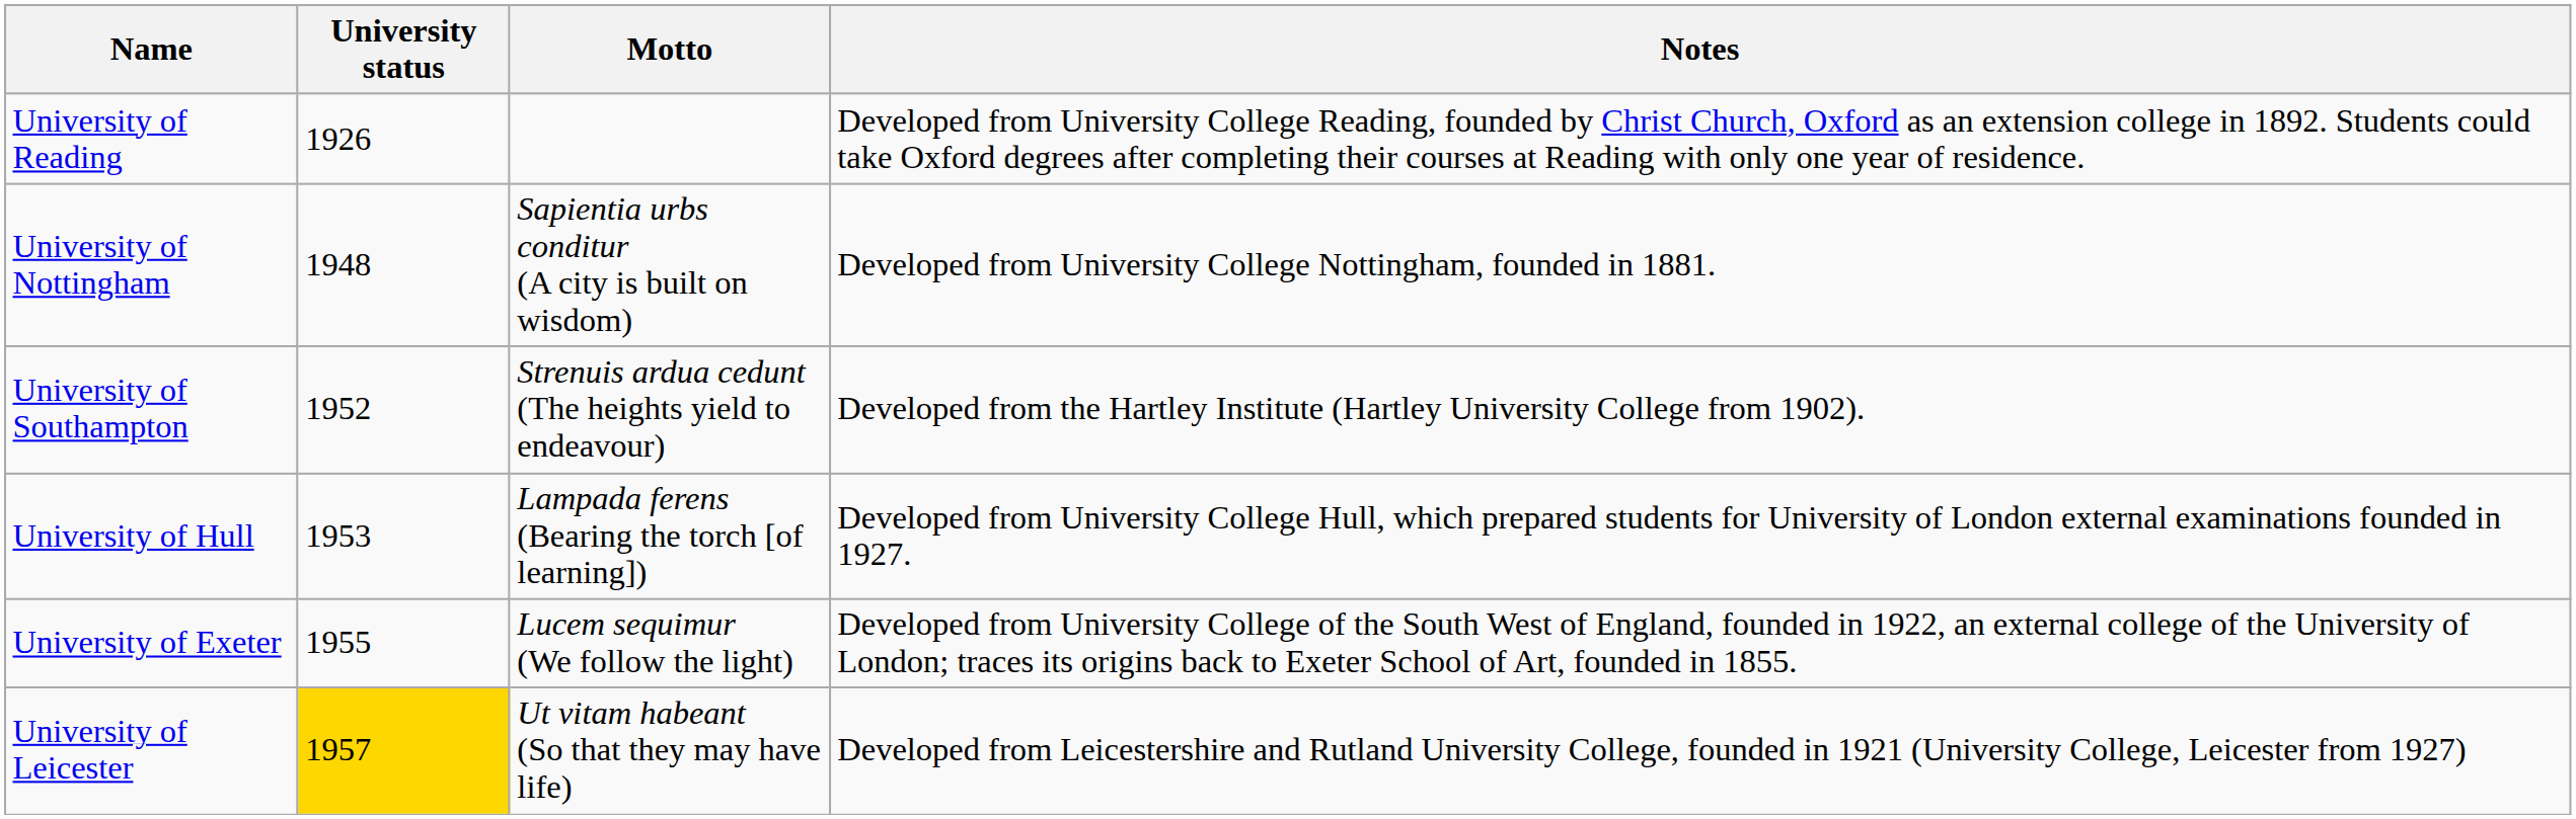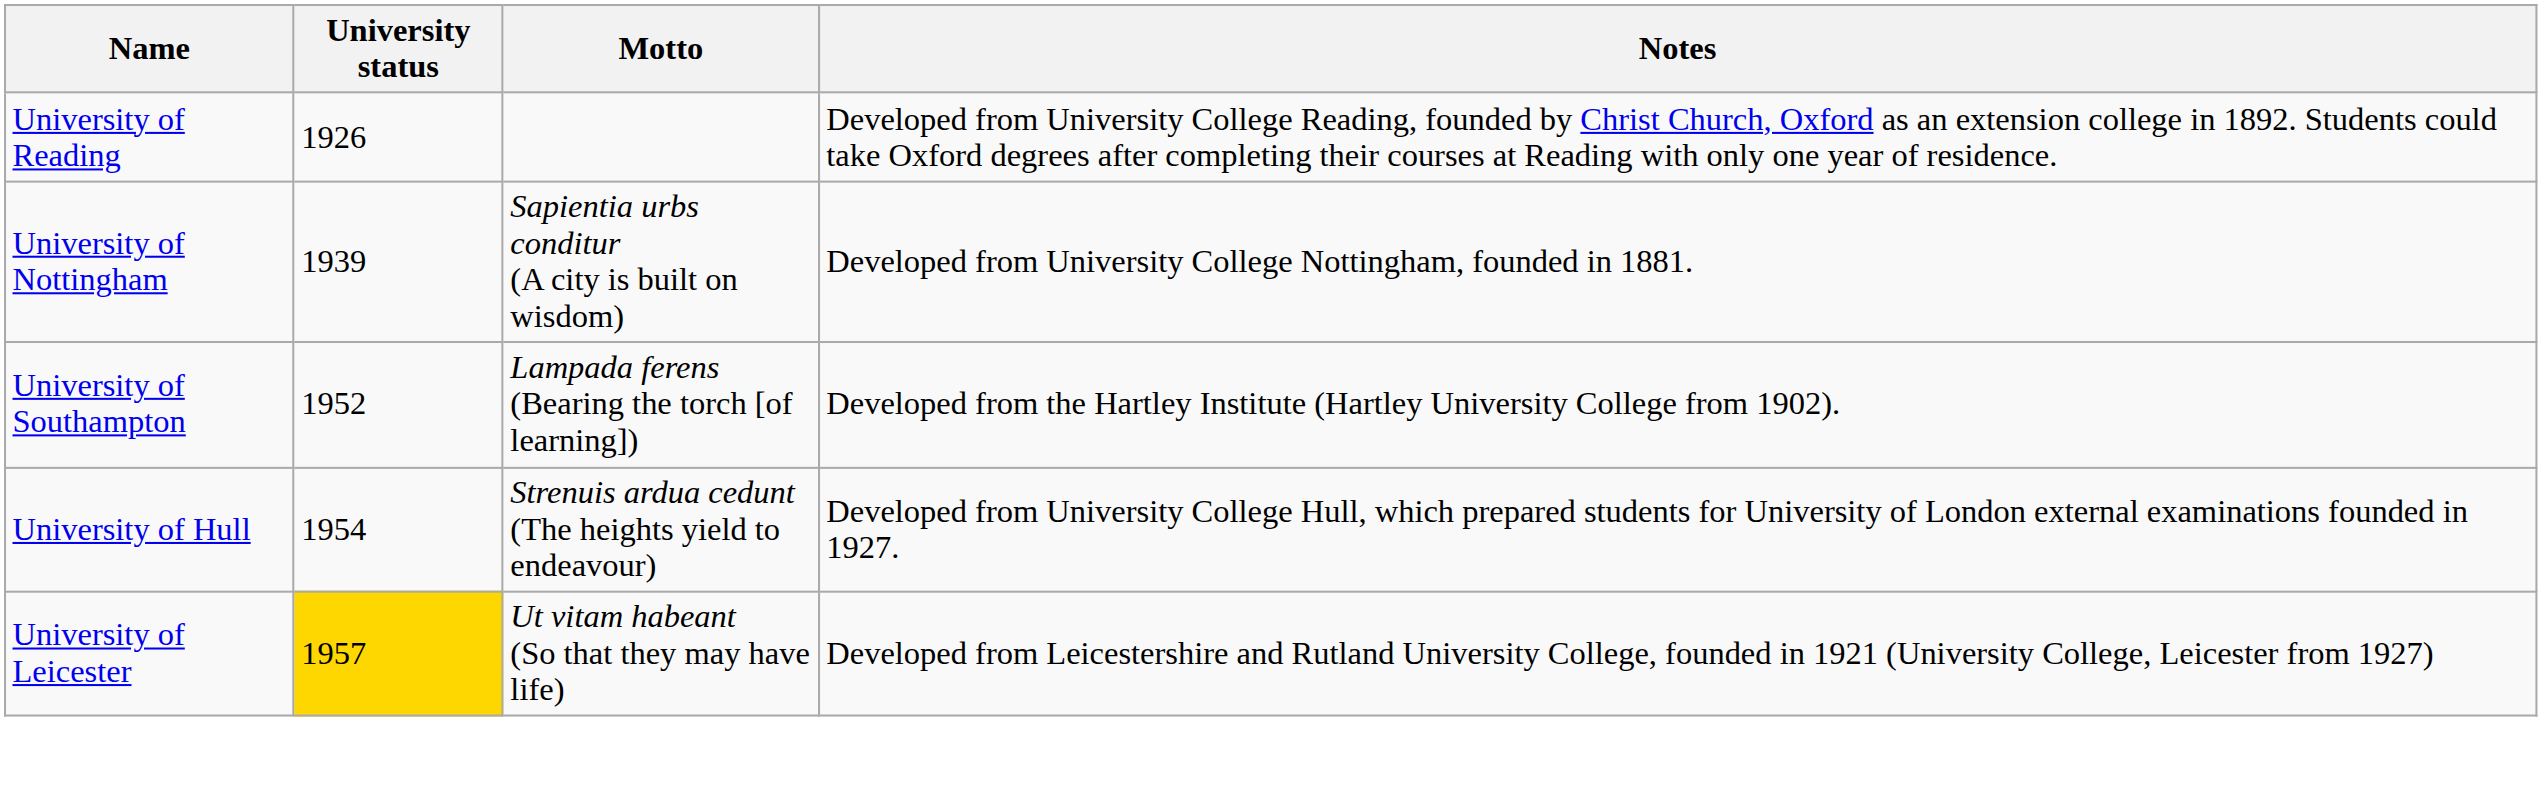 <table class="wikitable sortable">
 <tr>
 <th>Name</th>
 <th>University status</th>
 <th>Motto</th>
 <th>Notes</th>
 </tr>
 <tr>
 <td><a href='#'>University of Reading</a></td>
 <td>1926</td>
 <td></td>
 <td>Developed from University College Reading, founded by <a href='#'>Christ Church, Oxford</a> as an extension college in 1892. Students could take Oxford degrees after completing their courses at Reading with only one year of residence.</td>
 </tr>
 <tr>
 <td><a href='#'>University of Nottingham</a></td>
-<td>1948</td>
+<td>1939</td>
 <td><em>Sapientia urbs conditur</em><br>(A city is built on wisdom)</td>
 <td>Developed from University College Nottingham, founded in 1881.</td>
 </tr>
 <tr>
 <td><a href='#'>University of Southampton</a></td>
 <td>1952</td>
-<td><em>Strenuis ardua cedunt</em><br>(The heights yield to endeavour)</td>
+<td><em>Lampada ferens</em><br>(Bearing the torch [of learning])</td>
 <td>Developed from the Hartley Institute (Hartley University College from 1902).</td>
 </tr>
 <tr>
 <td><a href='#'>University of Hull</a></td>
-<td>1953</td>
-<td><em>Lampada ferens</em><br>(Bearing the torch [of learning])</td>
+<td>1954</td>
+<td><em>Strenuis ardua cedunt</em><br>(The heights yield to endeavour)</td>
 <td>Developed from University College Hull, which prepared students for University of London external examinations founded in 1927.</td>
-</tr>
-<tr>
-<td><a href='#'>University of Exeter</a></td>
-<td>1955</td>
-<td><em>Lucem sequimur</em><br>(We follow the light)</td>
-<td>Developed from University College of the South West of England, founded in 1922, an external college of the University of London; traces its origins back to Exeter School of Art, founded in 1855.</td>
 </tr>
 <tr>
 <td><a href='#'>University of Leicester</a></td>
 <td style="background: gold;">1957</td>
 <td><em>Ut vitam habeant</em><br>(So that they may have life)</td>
 <td>Developed from Leicestershire and Rutland University College, founded in 1921 (University College, Leicester from 1927)</td>
 </tr>
 </table>
